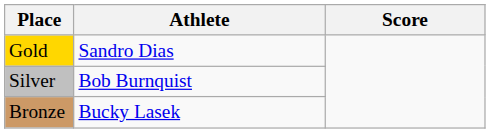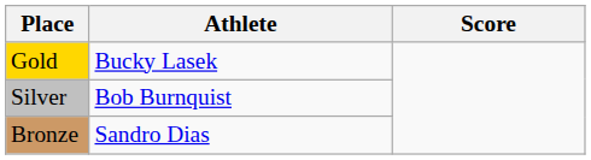 <table class="wikitable">
 <tr>
 <th width="50">Place</th>
 <th width="200">Athlete</th>
 <th width="125">Score</th>
 </tr>
 <tr>
 <td style="background:gold;">Gold</td>
-<td><a href='#'>Sandro Dias</a></td>
+<td><a href='#'>Bucky Lasek</a></td>
 </tr>
 <tr>
 <td style="background:silver;">Silver</td>
 <td><a href='#'>Bob Burnquist</a></td>
 </tr>
 <tr>
 <td style="background:#CC9966;">Bronze</td>
-<td><a href='#'>Bucky Lasek</a></td>
+<td><a href='#'>Sandro Dias</a></td>
 </tr>
 </table>
